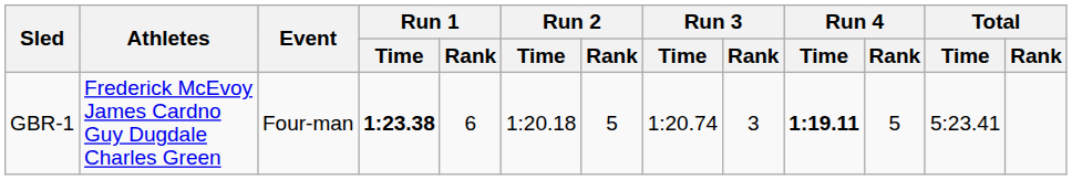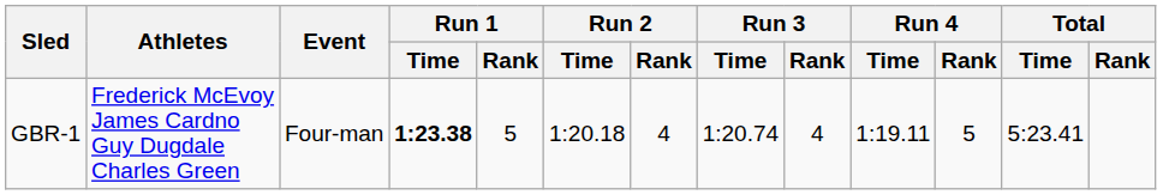 <table class="wikitable" border="1" style="font-size:90%">
 <tr>
 <th rowspan="2">Sled</th>
 <th rowspan="2">Athletes</th>
 <th rowspan="2">Event</th>
 <th colspan="2">Run 1</th>
 <th colspan="2">Run 2</th>
 <th colspan="2">Run 3</th>
 <th colspan="2">Run 4</th>
 <th colspan="2">Total</th>
 </tr>
 <tr>
 <th>Time</th>
 <th>Rank</th>
 <th>Time</th>
 <th>Rank</th>
 <th>Time</th>
 <th>Rank</th>
 <th>Time</th>
 <th>Rank</th>
 <th>Time</th>
 <th>Rank</th>
 </tr>
 <tr>
 <td align="center">GBR-1</td>
 <td><a href='#'>Frederick McEvoy</a><br><a href='#'>James Cardno</a><br><a href='#'>Guy Dugdale</a><br><a href='#'>Charles Green</a></td>
 <td>Four-man</td>
 <td align="center"><strong>1:23.38</strong></td>
-<td align="center">6</td>
+<td align="center">5</td>
 <td align="center">1:20.18</td>
-<td align="center">5</td>
+<td align="center">4</td>
 <td align="center">1:20.74</td>
-<td align="center">3</td>
-<td align="center"><strong>1:19.11</strong></td>
+<td align="center">4</td>
+<td align="center">1:19.11</td>
 <td align="center">5</td>
 <td align="center">5:23.41</td>
 <td align="center"></td>
 </tr>
 </table>
